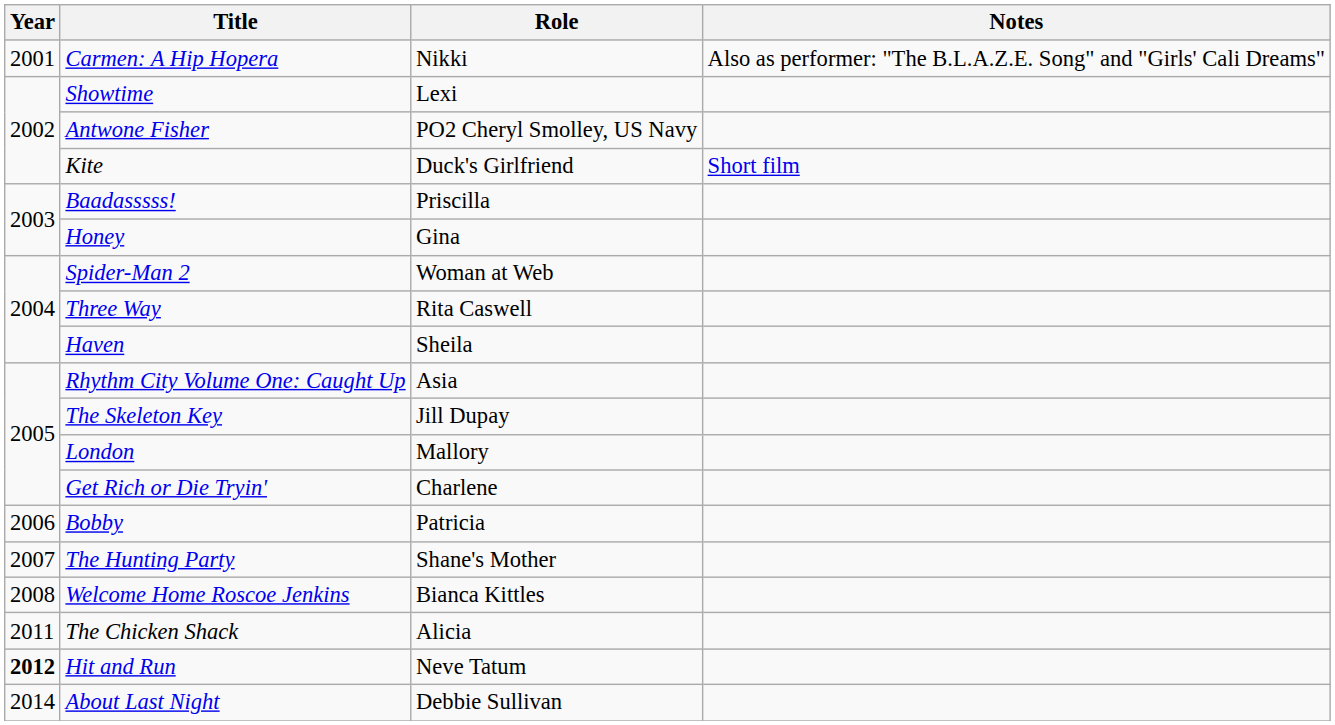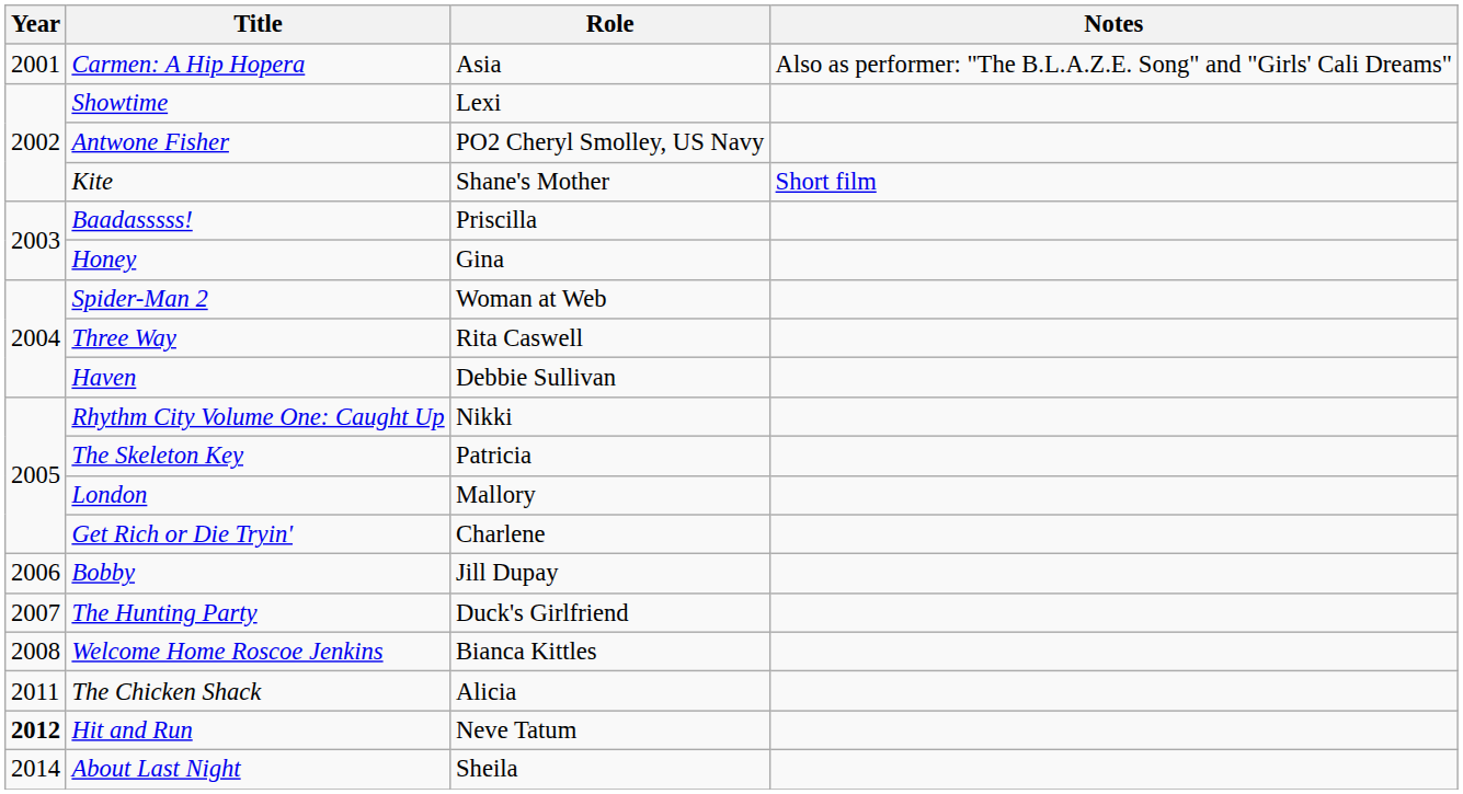 <table class="wikitable sortable">
 <tr>
 <th>Year</th>
 <th>Title</th>
 <th>Role</th>
 <th>Notes</th>
 </tr>
 <tr>
 <td>2001</td>
 <td><em><a href='#'>Carmen: A Hip Hopera</a></em></td>
-<td>Nikki</td>
+<td>Asia</td>
 <td>Also as performer: "The B.L.A.Z.E. Song" and "Girls' Cali Dreams"</td>
 </tr>
 <tr>
 <td rowspan="3">2002</td>
 <td><em><a href='#'>Showtime</a></em></td>
 <td>Lexi</td>
 <td></td>
 </tr>
 <tr>
 <td><em><a href='#'>Antwone Fisher</a></em></td>
 <td>PO2 Cheryl Smolley, US Navy</td>
 <td></td>
 </tr>
 <tr>
 <td><em>Kite</em></td>
-<td>Duck's Girlfriend</td>
+<td>Shane's Mother</td>
 <td><a href='#'>Short film</a></td>
 </tr>
 <tr>
 <td rowspan="2">2003</td>
 <td><em><a href='#'>Baadasssss!</a></em></td>
 <td>Priscilla</td>
 <td></td>
 </tr>
 <tr>
 <td><em><a href='#'>Honey</a></em></td>
 <td>Gina</td>
 <td></td>
 </tr>
 <tr>
 <td rowspan="3">2004</td>
 <td><em><a href='#'>Spider-Man 2</a></em></td>
 <td>Woman at Web</td>
 <td></td>
 </tr>
 <tr>
 <td><em><a href='#'>Three Way</a></em></td>
 <td>Rita Caswell</td>
 <td></td>
 </tr>
 <tr>
 <td><em><a href='#'>Haven</a></em></td>
-<td>Sheila</td>
+<td>Debbie Sullivan</td>
 <td></td>
 </tr>
 <tr>
 <td rowspan="4">2005</td>
 <td><em><a href='#'>Rhythm City Volume One: Caught Up</a></em></td>
-<td>Asia</td>
+<td>Nikki</td>
 <td></td>
 </tr>
 <tr>
 <td><em><a href='#'>The Skeleton Key</a></em></td>
-<td>Jill Dupay</td>
+<td>Patricia</td>
 <td></td>
 </tr>
 <tr>
 <td><em><a href='#'>London</a></em></td>
 <td>Mallory</td>
 <td></td>
 </tr>
 <tr>
 <td><em><a href='#'>Get Rich or Die Tryin'</a></em></td>
 <td>Charlene</td>
 <td></td>
 </tr>
 <tr>
 <td>2006</td>
 <td><em><a href='#'>Bobby</a></em></td>
-<td>Patricia</td>
+<td>Jill Dupay</td>
 <td></td>
 </tr>
 <tr>
 <td>2007</td>
 <td><em><a href='#'>The Hunting Party</a></em></td>
-<td>Shane's Mother</td>
+<td>Duck's Girlfriend</td>
 <td></td>
 </tr>
 <tr>
 <td>2008</td>
 <td><em><a href='#'>Welcome Home Roscoe Jenkins</a></em></td>
 <td>Bianca Kittles</td>
 <td></td>
 </tr>
 <tr>
 <td>2011</td>
 <td><em>The Chicken Shack</em></td>
 <td>Alicia</td>
 <td></td>
 </tr>
 <tr>
 <td><strong>2012</strong></td>
 <td><em><a href='#'>Hit and Run</a></em></td>
 <td>Neve Tatum</td>
 <td></td>
 </tr>
 <tr>
 <td>2014</td>
 <td><em><a href='#'>About Last Night</a></em></td>
-<td>Debbie Sullivan</td>
+<td>Sheila</td>
 <td></td>
 </tr>
 </table>
